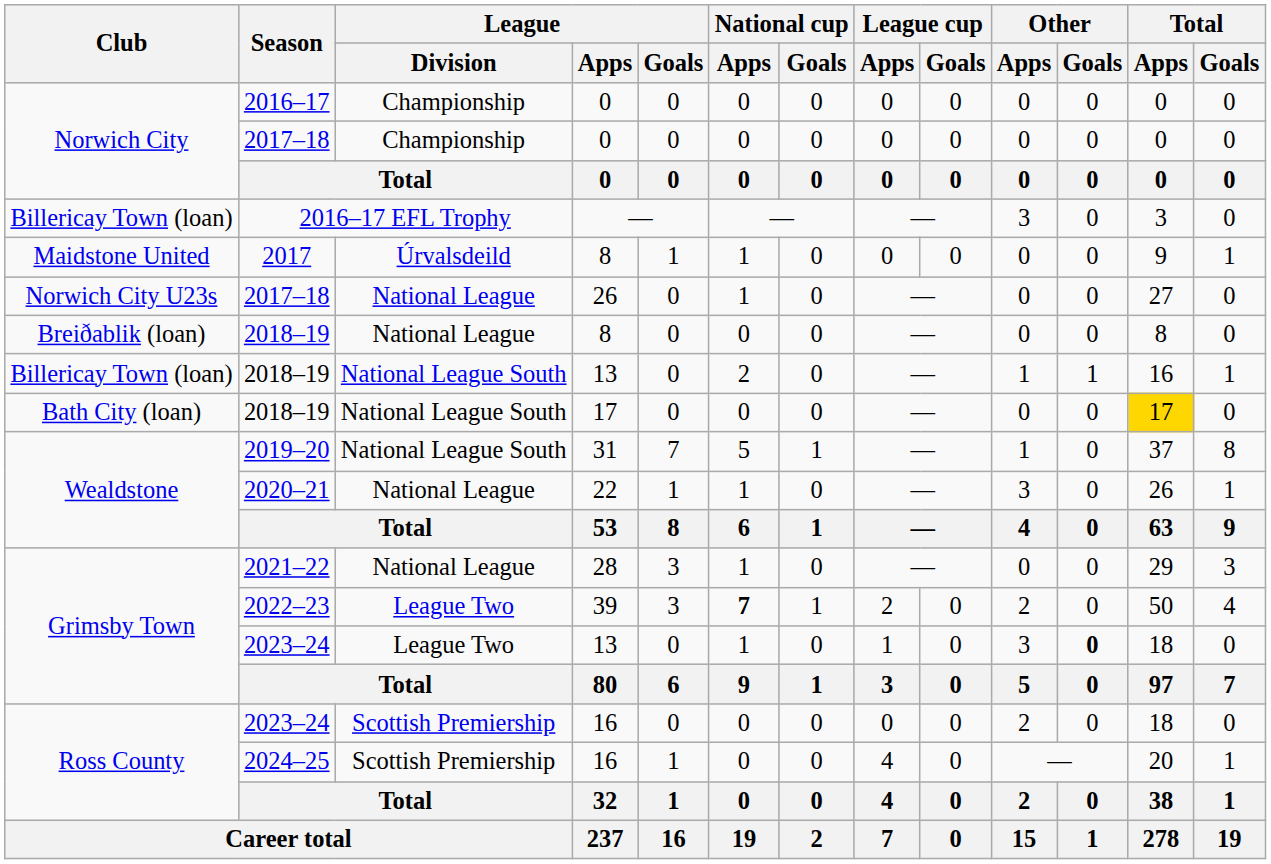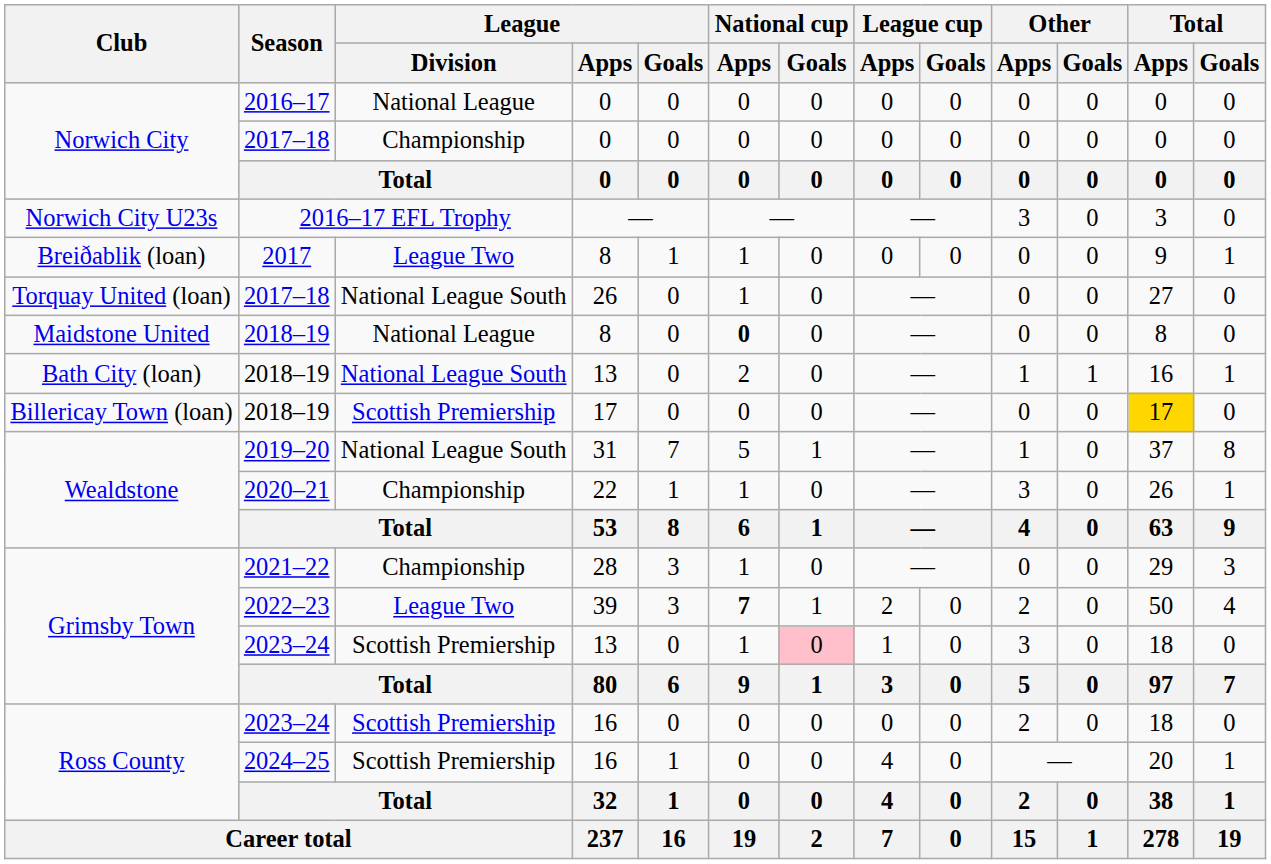 <table class=wikitable style="text-align: center">
 <tr>
 <th rowspan=2>Club</th>
 <th rowspan=2>Season</th>
 <th colspan=3>League</th>
 <th colspan=2>National cup</th>
 <th colspan=2>League cup</th>
 <th colspan=2>Other</th>
 <th colspan=2>Total</th>
 </tr>
 <tr>
 <th>Division</th>
 <th>Apps</th>
 <th>Goals</th>
 <th>Apps</th>
 <th>Goals</th>
 <th>Apps</th>
 <th>Goals</th>
 <th>Apps</th>
 <th>Goals</th>
 <th>Apps</th>
 <th>Goals</th>
 </tr>
 <tr>
 <td rowspan=3><a href='#'>Norwich City</a></td>
 <td><a href='#'>2016–17</a></td>
-<td>Championship</td>
+<td>National League</td>
 <td>0</td>
 <td>0</td>
 <td>0</td>
 <td>0</td>
 <td>0</td>
 <td>0</td>
 <td>0</td>
 <td>0</td>
 <td>0</td>
 <td>0</td>
 </tr>
 <tr>
 <td><a href='#'>2017–18</a></td>
 <td>Championship</td>
 <td>0</td>
 <td>0</td>
 <td>0</td>
 <td>0</td>
 <td>0</td>
 <td>0</td>
 <td>0</td>
 <td>0</td>
 <td>0</td>
 <td>0</td>
 </tr>
 <tr>
 <th colspan=2>Total</th>
 <th>0</th>
 <th>0</th>
 <th>0</th>
 <th>0</th>
 <th>0</th>
 <th>0</th>
 <th>0</th>
 <th>0</th>
 <th>0</th>
 <th>0</th>
 </tr>
 <tr>
-<td><a href='#'>Billericay Town</a> (loan)</td>
+<td><a href='#'>Norwich City U23s</a></td>
 <td colspan="2"><a href='#'>2016–17 EFL Trophy</a></td>
 <td colspan="2">—</td>
 <td colspan="2">—</td>
 <td colspan="2">—</td>
 <td>3</td>
 <td>0</td>
 <td>3</td>
 <td>0</td>
 </tr>
 <tr>
-<td><a href='#'>Maidstone United</a></td>
+<td><a href='#'>Breiðablik</a> (loan)</td>
 <td><a href='#'>2017</a></td>
-<td><a href='#'>Úrvalsdeild</a></td>
+<td><a href='#'>League Two</a></td>
 <td>8</td>
 <td>1</td>
 <td>1</td>
 <td>0</td>
 <td>0</td>
 <td>0</td>
 <td>0</td>
 <td>0</td>
 <td>9</td>
 <td>1</td>
 </tr>
 <tr>
-<td><a href='#'>Norwich City U23s</a></td>
+<td><a href='#'>Torquay United</a> (loan)</td>
 <td><a href='#'>2017–18</a></td>
-<td><a href='#'>National League</a></td>
+<td>National League South</td>
 <td>26</td>
 <td>0</td>
 <td>1</td>
 <td>0</td>
 <td colspan=2>—</td>
 <td>0</td>
 <td>0</td>
 <td>27</td>
 <td>0</td>
 </tr>
 <tr>
-<td><a href='#'>Breiðablik</a> (loan)</td>
+<td><a href='#'>Maidstone United</a></td>
 <td><a href='#'>2018–19</a></td>
 <td>National League</td>
 <td>8</td>
 <td>0</td>
-<td>0</td>
+<td><strong>0</strong></td>
 <td>0</td>
 <td colspan=2>—</td>
 <td>0</td>
 <td>0</td>
 <td>8</td>
 <td>0</td>
 </tr>
 <tr>
-<td><a href='#'>Billericay Town</a> (loan)</td>
+<td><a href='#'>Bath City</a> (loan)</td>
 <td>2018–19</td>
 <td><a href='#'>National League South</a></td>
 <td>13</td>
 <td>0</td>
 <td>2</td>
 <td>0</td>
 <td colspan=2>—</td>
 <td>1</td>
 <td>1</td>
 <td>16</td>
 <td>1</td>
 </tr>
 <tr>
-<td><a href='#'>Bath City</a> (loan)</td>
+<td><a href='#'>Billericay Town</a> (loan)</td>
 <td>2018–19</td>
-<td>National League South</td>
+<td><a href='#'>Scottish Premiership</a></td>
 <td>17</td>
 <td>0</td>
 <td>0</td>
 <td>0</td>
 <td colspan=2>—</td>
 <td>0</td>
 <td>0</td>
 <td style="background: gold;">17</td>
 <td>0</td>
 </tr>
 <tr>
 <td rowspan=3><a href='#'>Wealdstone</a></td>
 <td><a href='#'>2019–20</a></td>
 <td>National League South</td>
 <td>31</td>
 <td>7</td>
 <td>5</td>
 <td>1</td>
 <td colspan=2>—</td>
 <td>1</td>
 <td>0</td>
 <td>37</td>
 <td>8</td>
 </tr>
 <tr>
 <td><a href='#'>2020–21</a></td>
-<td>National League</td>
+<td>Championship</td>
 <td>22</td>
 <td>1</td>
 <td>1</td>
 <td>0</td>
 <td colspan=2>—</td>
 <td>3</td>
 <td>0</td>
 <td>26</td>
 <td>1</td>
 </tr>
 <tr>
 <th colspan=2>Total</th>
 <th>53</th>
 <th>8</th>
 <th>6</th>
 <th>1</th>
 <th colspan=2>—</th>
 <th>4</th>
 <th>0</th>
 <th>63</th>
 <th>9</th>
 </tr>
 <tr>
 <td rowspan="4"><a href='#'>Grimsby Town</a></td>
 <td><a href='#'>2021–22</a></td>
-<td>National League</td>
+<td>Championship</td>
 <td>28</td>
 <td>3</td>
 <td>1</td>
 <td>0</td>
 <td colspan=2>—</td>
 <td>0</td>
 <td>0</td>
 <td>29</td>
 <td>3</td>
 </tr>
 <tr>
 <td><a href='#'>2022–23</a></td>
 <td><a href='#'>League Two</a></td>
 <td>39</td>
 <td>3</td>
 <td><strong>7</strong></td>
 <td>1</td>
 <td>2</td>
 <td>0</td>
 <td>2</td>
 <td>0</td>
 <td>50</td>
 <td>4</td>
 </tr>
 <tr>
 <td><a href='#'>2023–24</a></td>
-<td>League Two</td>
+<td>Scottish Premiership</td>
 <td>13</td>
 <td>0</td>
 <td>1</td>
-<td>0</td>
+<td style="background: pink;">0</td>
 <td>1</td>
 <td>0</td>
 <td>3</td>
-<td><strong>0</strong></td>
+<td>0</td>
 <td>18</td>
 <td>0</td>
 </tr>
 <tr>
 <th colspan="2">Total</th>
 <th>80</th>
 <th>6</th>
 <th>9</th>
 <th>1</th>
 <th>3</th>
 <th>0</th>
 <th>5</th>
 <th>0</th>
 <th>97</th>
 <th>7</th>
 </tr>
 <tr>
 <td rowspan="3"><a href='#'>Ross County</a></td>
 <td><a href='#'>2023–24</a></td>
 <td><a href='#'>Scottish Premiership</a></td>
 <td>16</td>
 <td>0</td>
 <td>0</td>
 <td>0</td>
 <td>0</td>
 <td>0</td>
 <td>2</td>
 <td>0</td>
 <td>18</td>
 <td>0</td>
 </tr>
 <tr>
 <td><a href='#'>2024–25</a></td>
 <td>Scottish Premiership</td>
 <td>16</td>
 <td>1</td>
 <td>0</td>
 <td>0</td>
 <td>4</td>
 <td>0</td>
 <td colspan=2>—</td>
 <td>20</td>
 <td>1</td>
 </tr>
 <tr>
 <th colspan="2">Total</th>
 <th>32</th>
 <th>1</th>
 <th>0</th>
 <th>0</th>
 <th>4</th>
 <th>0</th>
 <th>2</th>
 <th>0</th>
 <th>38</th>
 <th>1</th>
 </tr>
 <tr>
 <th colspan=3>Career total</th>
 <th>237</th>
 <th>16</th>
 <th>19</th>
 <th>2</th>
 <th>7</th>
 <th>0</th>
 <th>15</th>
 <th>1</th>
 <th>278</th>
 <th>19</th>
 </tr>
 </table>
